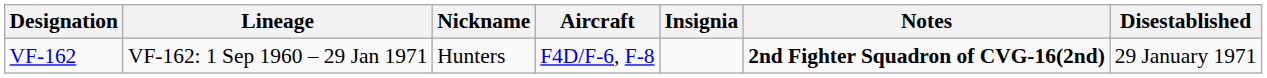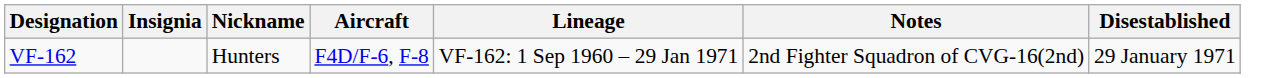 <table class="wikitable">
 <tr>
 <th>Designation</th>
-<th>Lineage</th>
+<th>Insignia</th>
 <th>Nickname</th>
 <th>Aircraft</th>
-<th>Insignia</th>
+<th>Lineage</th>
 <th>Notes</th>
 <th>Disestablished</th>
 </tr>
 <tr>
 <td><a href='#'>VF-162</a></td>
-<td style="white-space: nowrap;">VF-162: 1 Sep 1960 – 29 Jan 1971</td>
+<td></td>
 <td>Hunters</td>
 <td><a href='#'>F4D/F-6</a>, <a href='#'>F-8</a></td>
-<td></td>
-<td><strong>2nd Fighter Squadron of CVG-16(2nd)</strong></td>
+<td style="white-space: nowrap;">VF-162: 1 Sep 1960 – 29 Jan 1971</td>
+<td>2nd Fighter Squadron of CVG-16(2nd)</td>
 <td>29 January 1971</td>
 </tr>
 </table>
